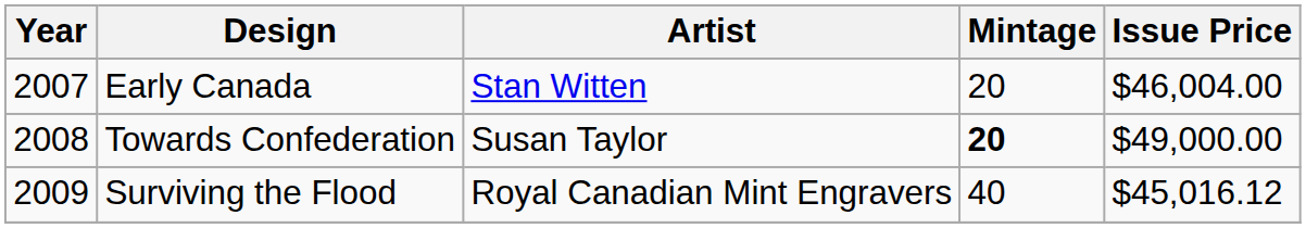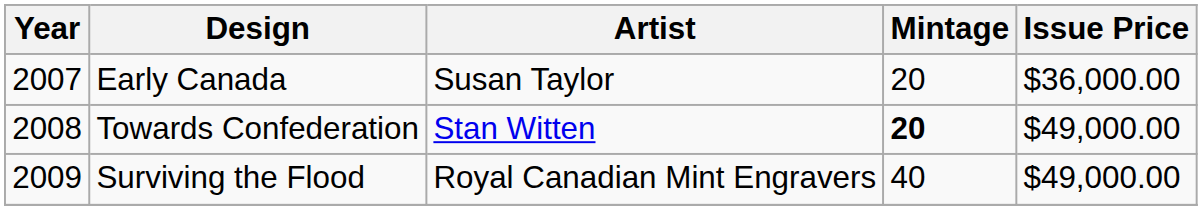 <table class="wikitable">
 <tr>
 <th>Year</th>
 <th>Design</th>
 <th>Artist</th>
 <th>Mintage</th>
 <th>Issue Price</th>
 </tr>
 <tr>
 <td>2007</td>
 <td>Early Canada</td>
-<td><a href='#'>Stan Witten</a></td>
+<td>Susan Taylor</td>
 <td>20</td>
-<td>$46,004.00</td>
+<td>$36,000.00</td>
 </tr>
 <tr>
 <td>2008</td>
 <td>Towards Confederation</td>
-<td>Susan Taylor</td>
+<td><a href='#'>Stan Witten</a></td>
 <td><strong>20</strong></td>
 <td>$49,000.00</td>
 </tr>
 <tr>
 <td>2009</td>
 <td>Surviving the Flood</td>
 <td>Royal Canadian Mint Engravers</td>
 <td>40</td>
-<td>$45,016.12</td>
+<td>$49,000.00</td>
 </tr>
 <tr>
 </tr>
 </table>
